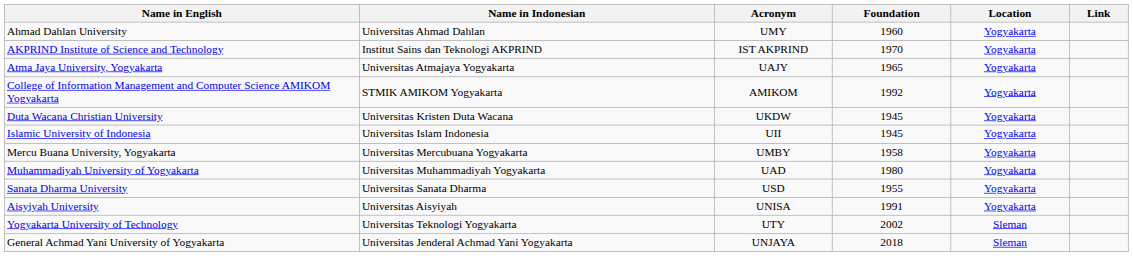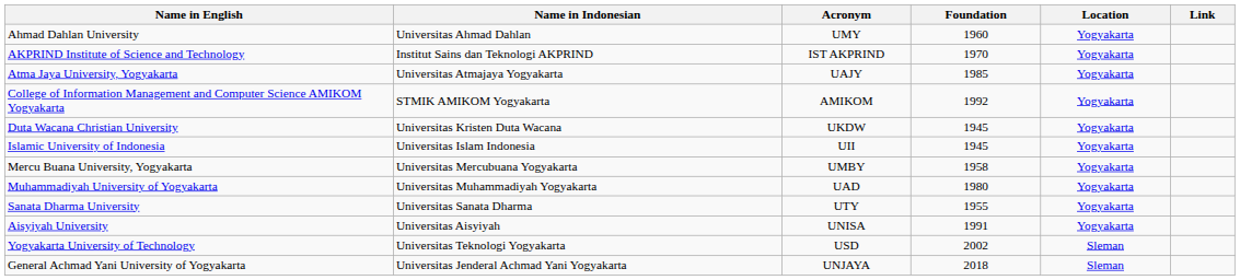 <table class="wikitable sortable" style="width:100%;">
 <tr>
 <th>Name in English</th>
 <th>Name in Indonesian</th>
 <th>Acronym</th>
 <th>Foundation</th>
 <th>Location</th>
 <th class="unsortable">Link</th>
 </tr>
 <tr>
 <td style="width:30%;">Ahmad Dahlan University</td>
 <td style="width:30%;">Universitas Ahmad Dahlan</td>
 <td style="width:10%; text-align:center;">UMY</td>
 <td style="width:10%; text-align:center;">1960</td>
 <td style="width:10%; text-align:center;"><a href='#'>Yogyakarta</a></td>
 <td style="width:5%; text-align:center;"></td>
 </tr>
 <tr>
 <td style="width:30%;"><a href='#'>AKPRIND Institute of Science and Technology</a></td>
 <td style="width:30%;">Institut Sains dan Teknologi AKPRIND</td>
 <td style="width:10%; text-align:center;">IST AKPRIND</td>
 <td style="width:10%; text-align:center;">1970</td>
 <td style="width:10%; text-align:center;"><a href='#'>Yogyakarta</a></td>
 <td style="width:5%; text-align:center;"></td>
 </tr>
 <tr>
 <td style="width:30%;"><a href='#'>Atma Jaya University, Yogyakarta</a></td>
 <td style="width:30%;">Universitas Atmajaya Yogyakarta</td>
 <td style="width:10%; text-align:center;">UAJY</td>
-<td style="width:10%; text-align:center;">1965</td>
+<td style="width:10%; text-align:center;">1985</td>
 <td style="width:10%; text-align:center;"><a href='#'>Yogyakarta</a></td>
 <td style="width:5%; text-align:center;"></td>
 </tr>
 <tr>
 <td style="width:30%;"><a href='#'>College of Information Management and Computer Science AMIKOM Yogyakarta</a></td>
 <td style="width:30%;">STMIK AMIKOM Yogyakarta</td>
 <td style="width:10%; text-align:center;">AMIKOM</td>
 <td style="width:10%; text-align:center;">1992</td>
 <td style="width:10%; text-align:center;"><a href='#'>Yogyakarta</a></td>
 <td style="width:5%; text-align:center;"></td>
 </tr>
 <tr>
 <td style="width:30%;"><a href='#'>Duta Wacana Christian University</a></td>
 <td style="width:30%;">Universitas Kristen Duta Wacana</td>
 <td style="width:10%; text-align:center;">UKDW</td>
 <td style="width:10%; text-align:center;">1945</td>
 <td style="width:10%; text-align:center;"><a href='#'>Yogyakarta</a></td>
 <td style="width:5%; text-align:center;"></td>
 </tr>
 <tr>
 <td style="width:30%;"><a href='#'>Islamic University of Indonesia</a></td>
 <td style="width:30%;">Universitas Islam Indonesia</td>
 <td style="width:10%; text-align:center;">UII</td>
 <td style="width:10%; text-align:center;">1945</td>
 <td style="width:10%; text-align:center;"><a href='#'>Yogyakarta</a></td>
 <td style="width:5%; text-align:center;"></td>
 </tr>
 <tr>
 <td style="width:30%;">Mercu Buana University, Yogyakarta</td>
 <td style="width:30%;">Universitas Mercubuana Yogyakarta</td>
 <td style="width:10%; text-align:center;">UMBY</td>
 <td style="width:10%; text-align:center;">1958</td>
 <td style="width:10%; text-align:center;"><a href='#'>Yogyakarta</a></td>
 <td style="width:5%; text-align:center;"></td>
 </tr>
 <tr>
 <td style="width:30%;"><a href='#'>Muhammadiyah University of Yogyakarta</a></td>
 <td style="width:30%;">Universitas Muhammadiyah Yogyakarta</td>
 <td style="width:10%; text-align:center;">UAD</td>
 <td style="width:10%; text-align:center;">1980</td>
 <td style="width:10%; text-align:center;"><a href='#'>Yogyakarta</a></td>
 <td style="width:5%; text-align:center;"></td>
 </tr>
 <tr>
 <td style="width:30%;"><a href='#'>Sanata Dharma University</a></td>
 <td style="width:30%;">Universitas Sanata Dharma</td>
-<td style="width:10%; text-align:center;">USD</td>
+<td style="width:10%; text-align:center;">UTY</td>
 <td style="width:10%; text-align:center;">1955</td>
 <td style="width:10%; text-align:center;"><a href='#'>Yogyakarta</a></td>
 <td style="width:5%; text-align:center;"></td>
 </tr>
 <tr>
 <td style="width:30%;"><a href='#'>Aisyiyah University</a></td>
 <td style="width:30%;">Universitas Aisyiyah</td>
 <td style="width:10%; text-align:center;">UNISA</td>
 <td style="width:10%; text-align:center;">1991</td>
 <td style="width:10%; text-align:center;"><a href='#'>Yogyakarta</a></td>
 <td style="width:5%; text-align:center;"></td>
 </tr>
 <tr>
 <td style="width:30%;"><a href='#'>Yogyakarta University of Technology</a></td>
 <td style="width:30%;">Universitas Teknologi Yogyakarta</td>
-<td style="width:10%; text-align:center;">UTY</td>
+<td style="width:10%; text-align:center;">USD</td>
 <td style="width:10%; text-align:center;">2002</td>
 <td style="width:10%; text-align:center;"><a href='#'>Sleman</a></td>
 <td style="width:5%; text-align:center;"></td>
 </tr>
 <tr>
 <td style="width:30%;">General Achmad Yani University of Yogyakarta</td>
 <td style="width:30%;">Universitas Jenderal Achmad Yani Yogyakarta</td>
 <td style="width:10%; text-align:center;">UNJAYA</td>
 <td style="width:10%; text-align:center;">2018</td>
 <td style="width:10%; text-align:center;"><a href='#'>Sleman</a></td>
 <td><br></td>
 </tr>
 </table>
